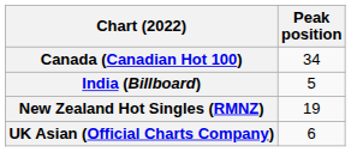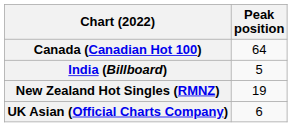 <table class="wikitable sortable plainrowheaders" style="text-align:center">
 <tr>
 <th scope="col">Chart (2022)</th>
 <th scope="col">Peak<br>position</th>
 </tr>
 <tr>
 <th scope="row">Canada (<a href='#'>Canadian Hot 100</a>)</th>
-<td>34</td>
+<td>64</td>
 </tr>
 <tr>
 <th scope="row"><a href='#'>India</a> (<em>Billboard</em>)</th>
 <td>5</td>
 </tr>
 <tr>
 <th scope="row">New Zealand Hot Singles (<a href='#'>RMNZ</a>)</th>
 <td>19</td>
 </tr>
 <tr>
 <th scope="row">UK Asian (<a href='#'>Official Charts Company</a>)</th>
 <td>6</td>
 </tr>
 </table>
